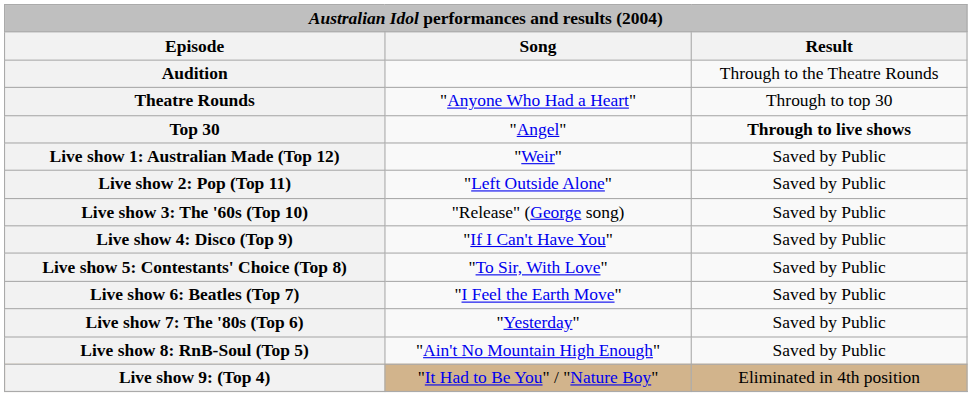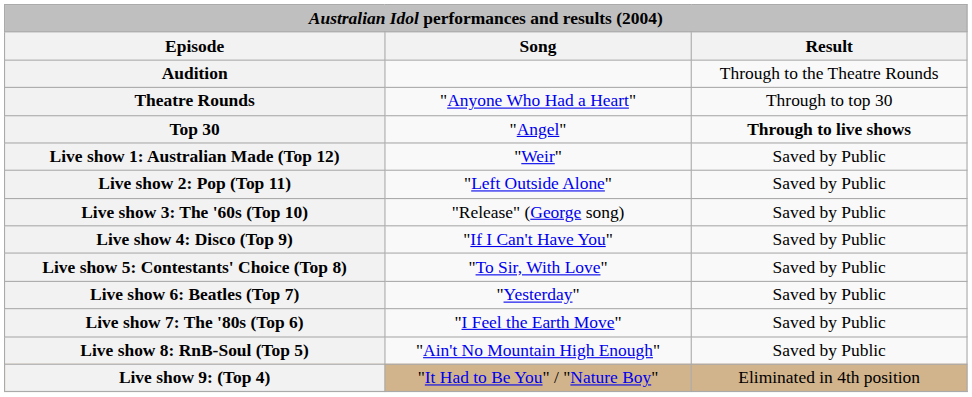 <table class="wikitable collapsible collapsed" style="width:100%; margin:1em auto 1em auto; text-align:center;">
 <tr>
 <th colspan="4" style="background:#BFBFBF;"><em>Australian Idol</em> performances and results (2004)</th>
 </tr>
 <tr>
 <th scope="col">Episode</th>
 <th scope="col">Song</th>
 <th scope="col">Result</th>
 </tr>
 <tr>
 <th>Audition</th>
 <td></td>
 <td>Through to the Theatre Rounds</td>
 </tr>
 <tr>
 <th>Theatre Rounds</th>
 <td>"<a href='#'>Anyone Who Had a Heart</a>"</td>
 <td>Through to top 30</td>
 </tr>
 <tr>
 <th>Top 30</th>
 <td>"<a href='#'>Angel</a>"</td>
 <td><strong>Through to live shows</strong></td>
 </tr>
 <tr>
 <th>Live show 1: Australian Made (Top 12)</th>
 <td>"<a href='#'>Weir</a>"</td>
 <td>Saved by Public</td>
 </tr>
 <tr>
 <th>Live show 2: Pop (Top 11)</th>
 <td>"<a href='#'>Left Outside Alone</a>"</td>
 <td>Saved by Public</td>
 </tr>
 <tr>
 <th>Live show 3: The '60s (Top 10)</th>
 <td>"Release" (<a href='#'>George</a> song)</td>
 <td>Saved by Public</td>
 </tr>
 <tr>
 <th>Live show 4: Disco (Top 9)</th>
 <td>"<a href='#'>If I Can't Have You</a>"</td>
 <td>Saved by Public</td>
 </tr>
 <tr>
 <th>Live show 5: Contestants' Choice (Top 8)</th>
 <td>"<a href='#'>To Sir, With Love</a>"</td>
 <td>Saved by Public</td>
 </tr>
 <tr>
 <th>Live show 6: Beatles (Top 7)</th>
-<td>"<a href='#'>I Feel the Earth Move</a>"</td>
+<td>"<a href='#'>Yesterday</a>"</td>
 <td>Saved by Public</td>
 </tr>
 <tr>
 <th>Live show 7: The '80s (Top 6)</th>
-<td>"<a href='#'>Yesterday</a>"</td>
+<td>"<a href='#'>I Feel the Earth Move</a>"</td>
 <td>Saved by Public</td>
 </tr>
 <tr>
 <th>Live show 8: RnB-Soul (Top 5)</th>
 <td>"<a href='#'>Ain't No Mountain High Enough</a>"</td>
 <td>Saved by Public</td>
 </tr>
 <tr bgcolor="tan">
 <th>Live show 9: (Top 4)</th>
 <td>"<a href='#'>It Had to Be You</a>" / "<a href='#'>Nature Boy</a>"</td>
 <td>Eliminated in 4th position</td>
 </tr>
 <tr>
 </tr>
 </table>
